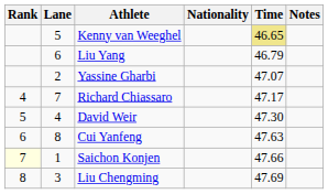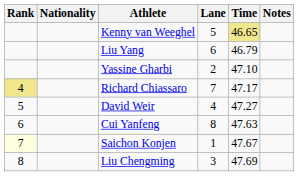 <table class="wikitable sortable" style="text-align:center">
 <tr>
 <th>Rank</th>
+<th>Nationality</th>
+<th>Athlete</th>
 <th>Lane</th>
-<th>Athlete</th>
-<th>Nationality</th>
 <th>Time</th>
 <th>Notes</th>
 </tr>
 <tr>
 <td></td>
+<td align=left></td>
+<td align=left><a href='#'>Kenny van Weeghel</a></td>
 <td>5</td>
-<td align=left><a href='#'>Kenny van Weeghel</a></td>
-<td align=left></td>
 <td style="background: khaki;">46.65</td>
 <td></td>
 </tr>
 <tr>
 <td></td>
+<td align=left></td>
+<td align=left><a href='#'>Liu Yang</a></td>
 <td>6</td>
-<td align=left><a href='#'>Liu Yang</a></td>
-<td align=left></td>
 <td>46.79</td>
 <td></td>
 </tr>
 <tr>
 <td></td>
+<td align=left></td>
+<td align=left><a href='#'>Yassine Gharbi</a></td>
 <td>2</td>
-<td align=left><a href='#'>Yassine Gharbi</a></td>
-<td align=left></td>
-<td>47.07</td>
+<td>47.10</td>
 <td></td>
 </tr>
 <tr>
-<td>4</td>
+<td style="background: khaki;">4</td>
+<td align=left></td>
+<td align=left><a href='#'>Richard Chiassaro</a></td>
 <td>7</td>
-<td align=left><a href='#'>Richard Chiassaro</a></td>
-<td align=left></td>
 <td>47.17</td>
 <td></td>
 </tr>
 <tr>
 <td>5</td>
+<td align=left></td>
+<td align=left><a href='#'>David Weir</a></td>
 <td>4</td>
-<td align=left><a href='#'>David Weir</a></td>
-<td align=left></td>
-<td>47.30</td>
+<td>47.27</td>
 <td></td>
 </tr>
 <tr>
 <td>6</td>
+<td align=left></td>
+<td align=left><a href='#'>Cui Yanfeng</a></td>
 <td>8</td>
-<td align=left><a href='#'>Cui Yanfeng</a></td>
-<td align=left></td>
 <td>47.63</td>
 <td></td>
 </tr>
 <tr>
 <td style="background: lightyellow;">7</td>
+<td align=left></td>
+<td align=left><a href='#'>Saichon Konjen</a></td>
 <td>1</td>
-<td align=left><a href='#'>Saichon Konjen</a></td>
-<td align=left></td>
-<td>47.66</td>
+<td>47.67</td>
 <td></td>
 </tr>
 <tr>
 <td>8</td>
+<td align=left></td>
+<td align=left><a href='#'>Liu Chengming</a></td>
 <td>3</td>
-<td align=left><a href='#'>Liu Chengming</a></td>
-<td align=left></td>
 <td>47.69</td>
 <td></td>
 </tr>
 </table>
